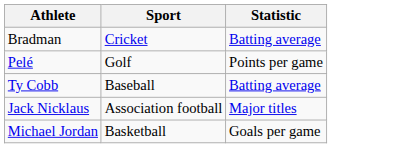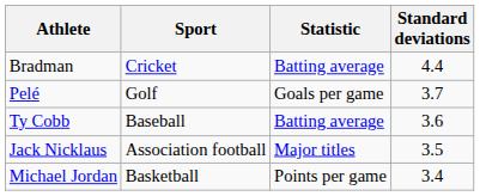 <table class="wikitable">
 <tr>
 <th>Athlete</th>
 <th>Sport</th>
 <th>Statistic</th>
+<th>Standard<br>deviations</th>
 </tr>
 <tr>
 <td>Bradman</td>
 <td><a href='#'>Cricket</a></td>
 <td><a href='#'>Batting average</a></td>
+<td align=center>4.4</td>
 </tr>
 <tr>
 <td><a href='#'>Pelé</a></td>
 <td>Golf</td>
-<td>Points per game</td>
+<td>Goals per game</td>
+<td align=center>3.7</td>
 </tr>
 <tr>
 <td><a href='#'>Ty Cobb</a></td>
 <td>Baseball</td>
 <td><a href='#'>Batting average</a></td>
+<td align=center>3.6</td>
 </tr>
 <tr>
 <td><a href='#'>Jack Nicklaus</a></td>
 <td>Association football</td>
 <td><a href='#'>Major titles</a></td>
+<td align=center>3.5</td>
 </tr>
 <tr>
 <td><a href='#'>Michael Jordan</a></td>
 <td>Basketball</td>
-<td>Goals per game</td>
+<td>Points per game</td>
+<td align=center>3.4</td>
 </tr>
 </table>
